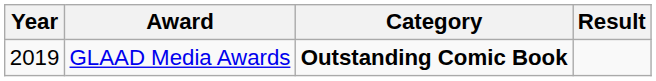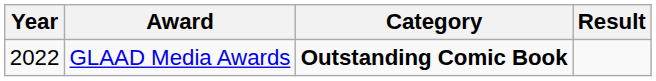 <table class="wikitable" style="text-align:center;">
 <tr>
 <th>Year</th>
 <th>Award</th>
 <th>Category</th>
 <th>Result</th>
 </tr>
 <tr>
-<td>2019</td>
+<td>2022</td>
 <td><a href='#'>GLAAD Media Awards</a></td>
 <td><strong>Outstanding Comic Book</strong></td>
 <td></td>
 </tr>
 </table>
